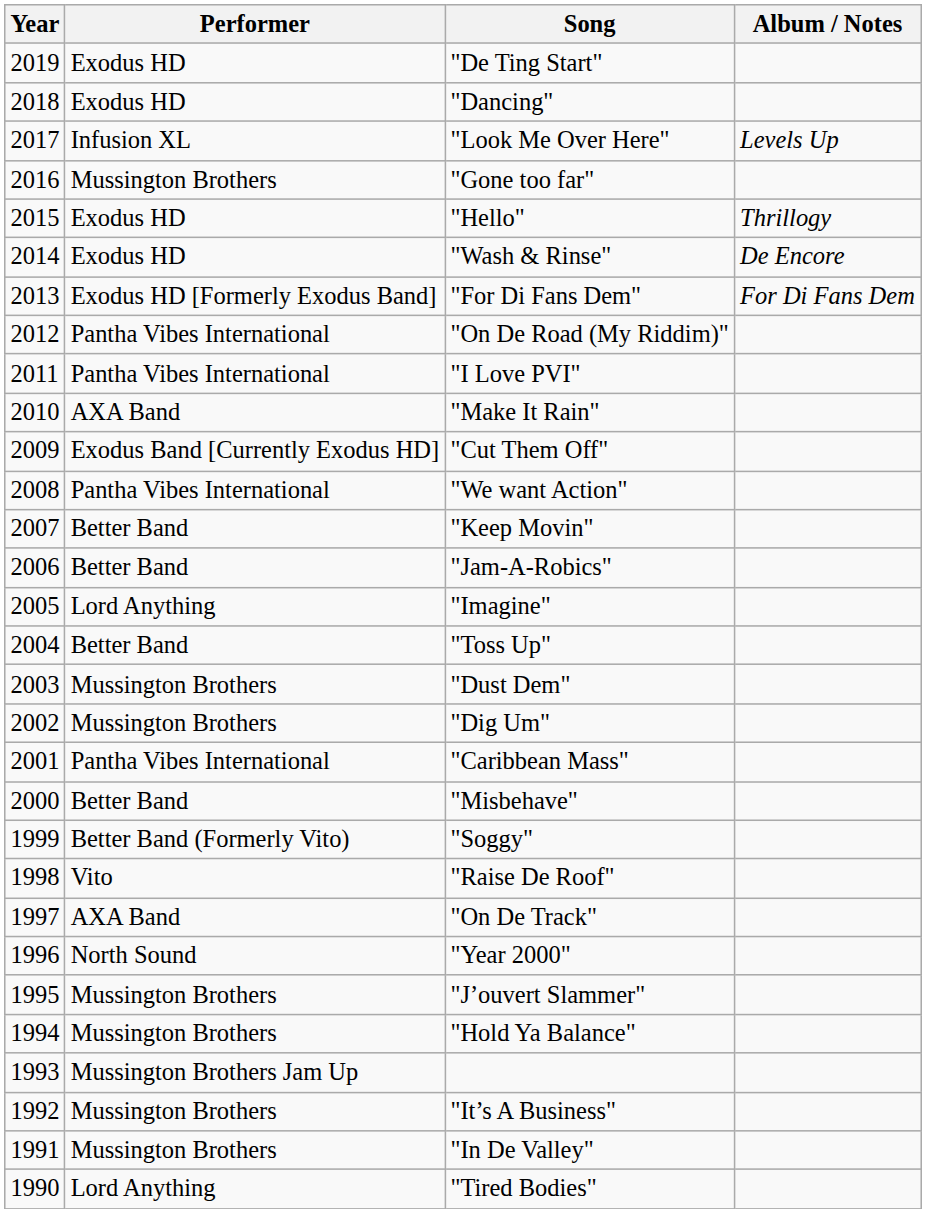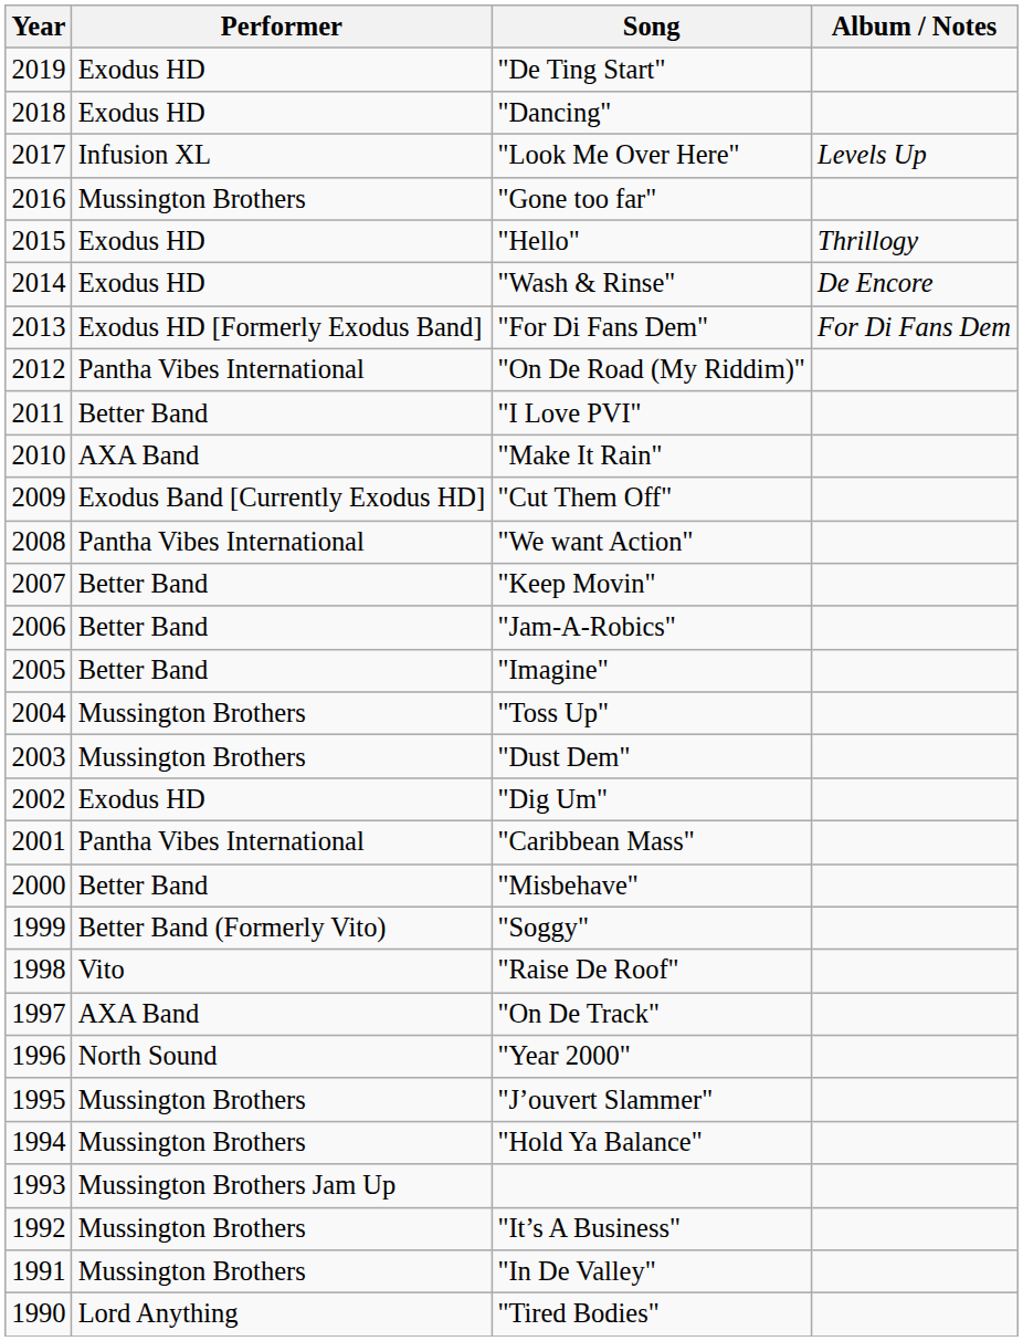 <table class="wikitable sortable">
 <tr>
 <th>Year</th>
 <th>Performer</th>
 <th>Song</th>
 <th>Album / Notes</th>
 </tr>
 <tr>
 <td>2019</td>
 <td>Exodus HD</td>
 <td>"De Ting Start"</td>
 <td></td>
 </tr>
 <tr>
 <td>2018</td>
 <td>Exodus HD</td>
 <td>"Dancing"</td>
 <td></td>
 </tr>
 <tr>
 <td>2017</td>
 <td>Infusion XL</td>
 <td>"Look Me Over Here"</td>
 <td><em>Levels Up</em></td>
 </tr>
 <tr>
 <td>2016</td>
 <td>Mussington Brothers</td>
 <td>"Gone too far"</td>
 <td></td>
 </tr>
 <tr>
 <td>2015</td>
 <td>Exodus HD</td>
 <td>"Hello"</td>
 <td><em>Thrillogy</em></td>
 </tr>
 <tr>
 <td>2014</td>
 <td>Exodus HD</td>
 <td>"Wash & Rinse"</td>
 <td><em>De Encore</em></td>
 </tr>
 <tr>
 <td>2013</td>
 <td>Exodus HD [Formerly Exodus Band]</td>
 <td>"For Di Fans Dem"</td>
 <td><em>For Di Fans Dem</em></td>
 </tr>
 <tr>
 <td>2012</td>
 <td>Pantha Vibes International</td>
 <td>"On De Road (My Riddim)"</td>
 <td></td>
 </tr>
 <tr>
 <td>2011</td>
-<td>Pantha Vibes International</td>
+<td>Better Band</td>
 <td>"I Love PVI"</td>
 <td></td>
 </tr>
 <tr>
 <td>2010</td>
 <td>AXA Band</td>
 <td>"Make It Rain"</td>
 <td></td>
 </tr>
 <tr>
 <td>2009</td>
 <td>Exodus Band [Currently Exodus HD]</td>
 <td>"Cut Them Off"</td>
 <td></td>
 </tr>
 <tr>
 <td>2008</td>
 <td>Pantha Vibes International</td>
 <td>"We want Action"</td>
 <td></td>
 </tr>
 <tr>
 <td>2007</td>
 <td>Better Band</td>
 <td>"Keep Movin"</td>
 <td></td>
 </tr>
 <tr>
 <td>2006</td>
 <td>Better Band</td>
 <td>"Jam-A-Robics"</td>
 <td></td>
 </tr>
 <tr>
 <td>2005</td>
-<td>Lord Anything</td>
+<td>Better Band</td>
 <td>"Imagine"</td>
 <td></td>
 </tr>
 <tr>
 <td>2004</td>
-<td>Better Band</td>
+<td>Mussington Brothers</td>
 <td>"Toss Up"</td>
 <td></td>
 </tr>
 <tr>
 <td>2003</td>
 <td>Mussington Brothers</td>
 <td>"Dust Dem"</td>
 <td></td>
 </tr>
 <tr>
 <td>2002</td>
-<td>Mussington Brothers</td>
+<td>Exodus HD</td>
 <td>"Dig Um"</td>
 <td></td>
 </tr>
 <tr>
 <td>2001</td>
 <td>Pantha Vibes International</td>
 <td>"Caribbean Mass"</td>
 <td></td>
 </tr>
 <tr>
 <td>2000</td>
 <td>Better Band</td>
 <td>"Misbehave"</td>
 <td></td>
 </tr>
 <tr>
 <td>1999</td>
 <td>Better Band (Formerly Vito)</td>
 <td>"Soggy"</td>
 <td></td>
 </tr>
 <tr>
 <td>1998</td>
 <td>Vito</td>
 <td>"Raise De Roof"</td>
 <td></td>
 </tr>
 <tr>
 <td>1997</td>
 <td>AXA Band</td>
 <td>"On De Track"</td>
 <td></td>
 </tr>
 <tr>
 <td>1996</td>
 <td>North Sound</td>
 <td>"Year 2000"</td>
 <td></td>
 </tr>
 <tr>
 <td>1995</td>
 <td>Mussington Brothers</td>
 <td>"J’ouvert Slammer"</td>
 <td></td>
 </tr>
 <tr>
 <td>1994</td>
 <td>Mussington Brothers</td>
 <td>"Hold Ya Balance"</td>
 <td></td>
 </tr>
 <tr>
 <td>1993</td>
 <td>Mussington Brothers Jam Up</td>
 <td></td>
 </tr>
 <tr>
 <td>1992</td>
 <td>Mussington Brothers</td>
 <td>"It’s A Business"</td>
 <td></td>
 </tr>
 <tr>
 <td>1991</td>
 <td>Mussington Brothers</td>
 <td>"In De Valley"</td>
 <td></td>
 </tr>
 <tr>
 <td>1990</td>
 <td>Lord Anything</td>
 <td>"Tired Bodies"</td>
 <td></td>
 </tr>
 </table>
